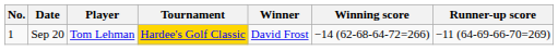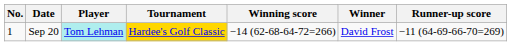 <table class="wikitable" style="font-size:95%;">
 <tr>
 <th>No.</th>
 <th>Date</th>
 <th>Player</th>
 <th>Tournament</th>
+<th>Winning score</th>
 <th>Winner</th>
-<th>Winning score</th>
 <th>Runner-up score</th>
 </tr>
 <tr>
 <td>1</td>
 <td>Sep 20</td>
-<td> <a href='#'>Tom Lehman</a></td>
+<td style="background: paleturquoise;"> <a href='#'>Tom Lehman</a></td>
 <td style="background: gold;"><a href='#'>Hardee's Golf Classic</a></td>
+<td>−14 (62-68-64-72=266)</td>
 <td> <a href='#'>David Frost</a></td>
-<td>−14 (62-68-64-72=266)</td>
 <td>−11 (64-69-66-70=269)</td>
 </tr>
 </table>
